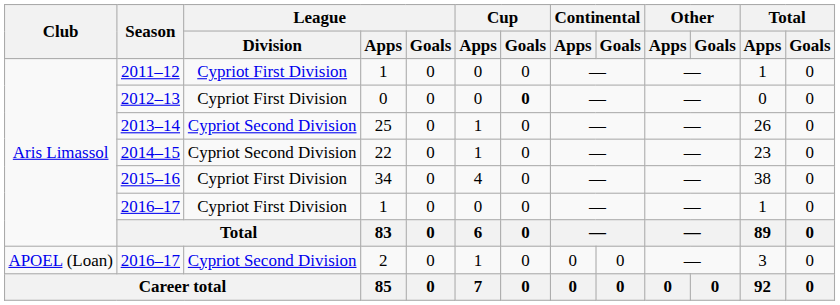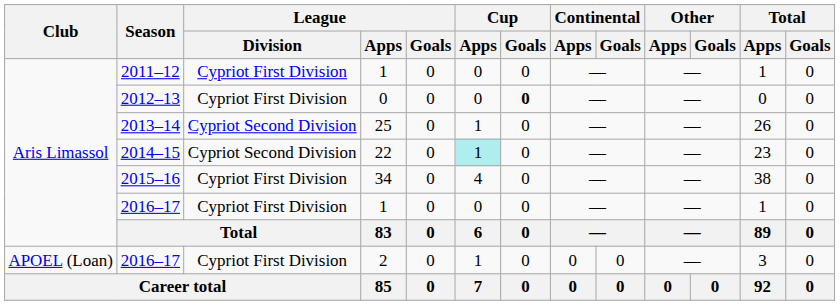 <table class="wikitable" style="text-align:center;">
 <tr>
 <th rowspan="2">Club</th>
 <th rowspan="2">Season</th>
 <th colspan="3">League</th>
 <th colspan="2">Cup</th>
 <th colspan="2">Continental</th>
 <th colspan="2">Other</th>
 <th colspan="2">Total</th>
 </tr>
 <tr>
 <th>Division</th>
 <th>Apps</th>
 <th>Goals</th>
 <th>Apps</th>
 <th>Goals</th>
 <th>Apps</th>
 <th>Goals</th>
 <th>Apps</th>
 <th>Goals</th>
 <th>Apps</th>
 <th>Goals</th>
 </tr>
 <tr>
 <td rowspan="7"><a href='#'>Aris Limassol</a></td>
 <td><a href='#'>2011–12</a></td>
 <td><a href='#'>Cypriot First Division</a></td>
 <td>1</td>
 <td>0</td>
 <td>0</td>
 <td>0</td>
 <td colspan="2">—</td>
 <td colspan="2">—</td>
 <td>1</td>
 <td>0</td>
 </tr>
 <tr>
 <td><a href='#'>2012–13</a></td>
 <td>Cypriot First Division</td>
 <td>0</td>
 <td>0</td>
 <td>0</td>
 <td><strong>0</strong></td>
 <td colspan="2">—</td>
 <td colspan="2">—</td>
 <td>0</td>
 <td>0</td>
 </tr>
 <tr>
 <td><a href='#'>2013–14</a></td>
 <td><a href='#'>Cypriot Second Division</a></td>
 <td>25</td>
 <td>0</td>
 <td>1</td>
 <td>0</td>
 <td colspan="2">—</td>
 <td colspan="2">—</td>
 <td>26</td>
 <td>0</td>
 </tr>
 <tr>
 <td><a href='#'>2014–15</a></td>
 <td>Cypriot Second Division</td>
 <td>22</td>
 <td>0</td>
-<td>1</td>
+<td style="background: paleturquoise;">1</td>
 <td>0</td>
 <td colspan="2">—</td>
 <td colspan="2">—</td>
 <td>23</td>
 <td>0</td>
 </tr>
 <tr>
 <td><a href='#'>2015–16</a></td>
 <td>Cypriot First Division</td>
 <td>34</td>
 <td>0</td>
 <td>4</td>
 <td>0</td>
 <td colspan="2">—</td>
 <td colspan="2">—</td>
 <td>38</td>
 <td>0</td>
 </tr>
 <tr>
 <td><a href='#'>2016–17</a></td>
 <td>Cypriot First Division</td>
 <td>1</td>
 <td>0</td>
 <td>0</td>
 <td>0</td>
 <td colspan="2">—</td>
 <td colspan="2">—</td>
 <td>1</td>
 <td>0</td>
 </tr>
 <tr>
 <th colspan="2">Total</th>
 <th>83</th>
 <th>0</th>
 <th>6</th>
 <th>0</th>
 <th colspan="2">—</th>
 <th colspan="2">—</th>
 <th>89</th>
 <th>0</th>
 </tr>
 <tr>
 <td><a href='#'>APOEL</a> (Loan)</td>
 <td><a href='#'>2016–17</a></td>
-<td><a href='#'>Cypriot Second Division</a></td>
+<td>Cypriot First Division</td>
 <td>2</td>
 <td>0</td>
 <td>1</td>
 <td>0</td>
 <td>0</td>
 <td>0</td>
 <td colspan="2">—</td>
 <td>3</td>
 <td>0</td>
 </tr>
 <tr>
 <th colspan="3">Career total</th>
 <th>85</th>
 <th>0</th>
 <th>7</th>
 <th>0</th>
 <th>0</th>
 <th>0</th>
 <th>0</th>
 <th>0</th>
 <th>92</th>
 <th>0</th>
 </tr>
 </table>
